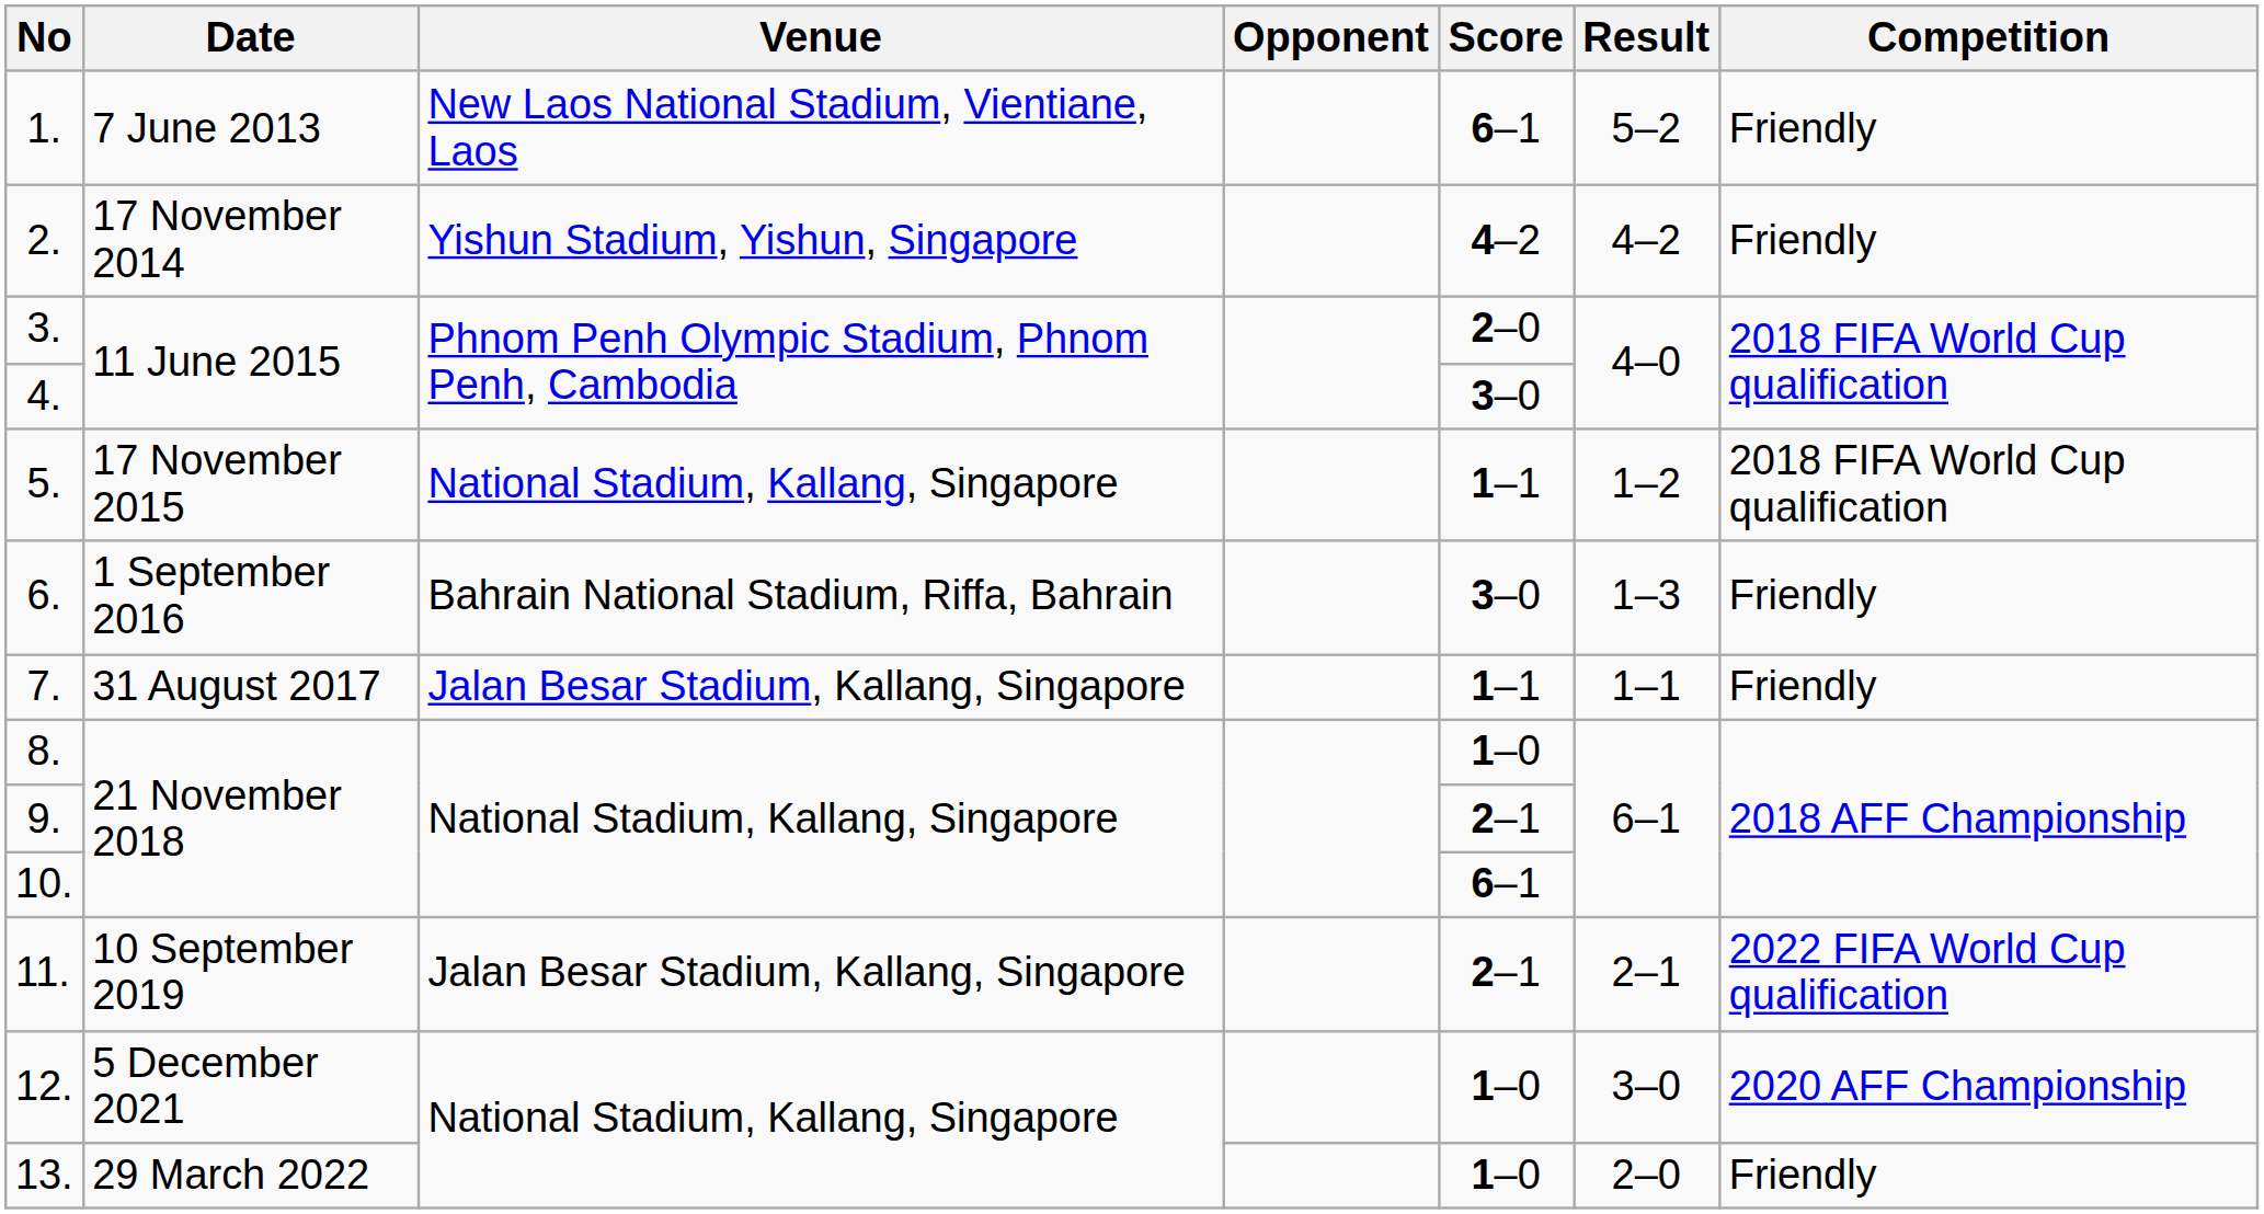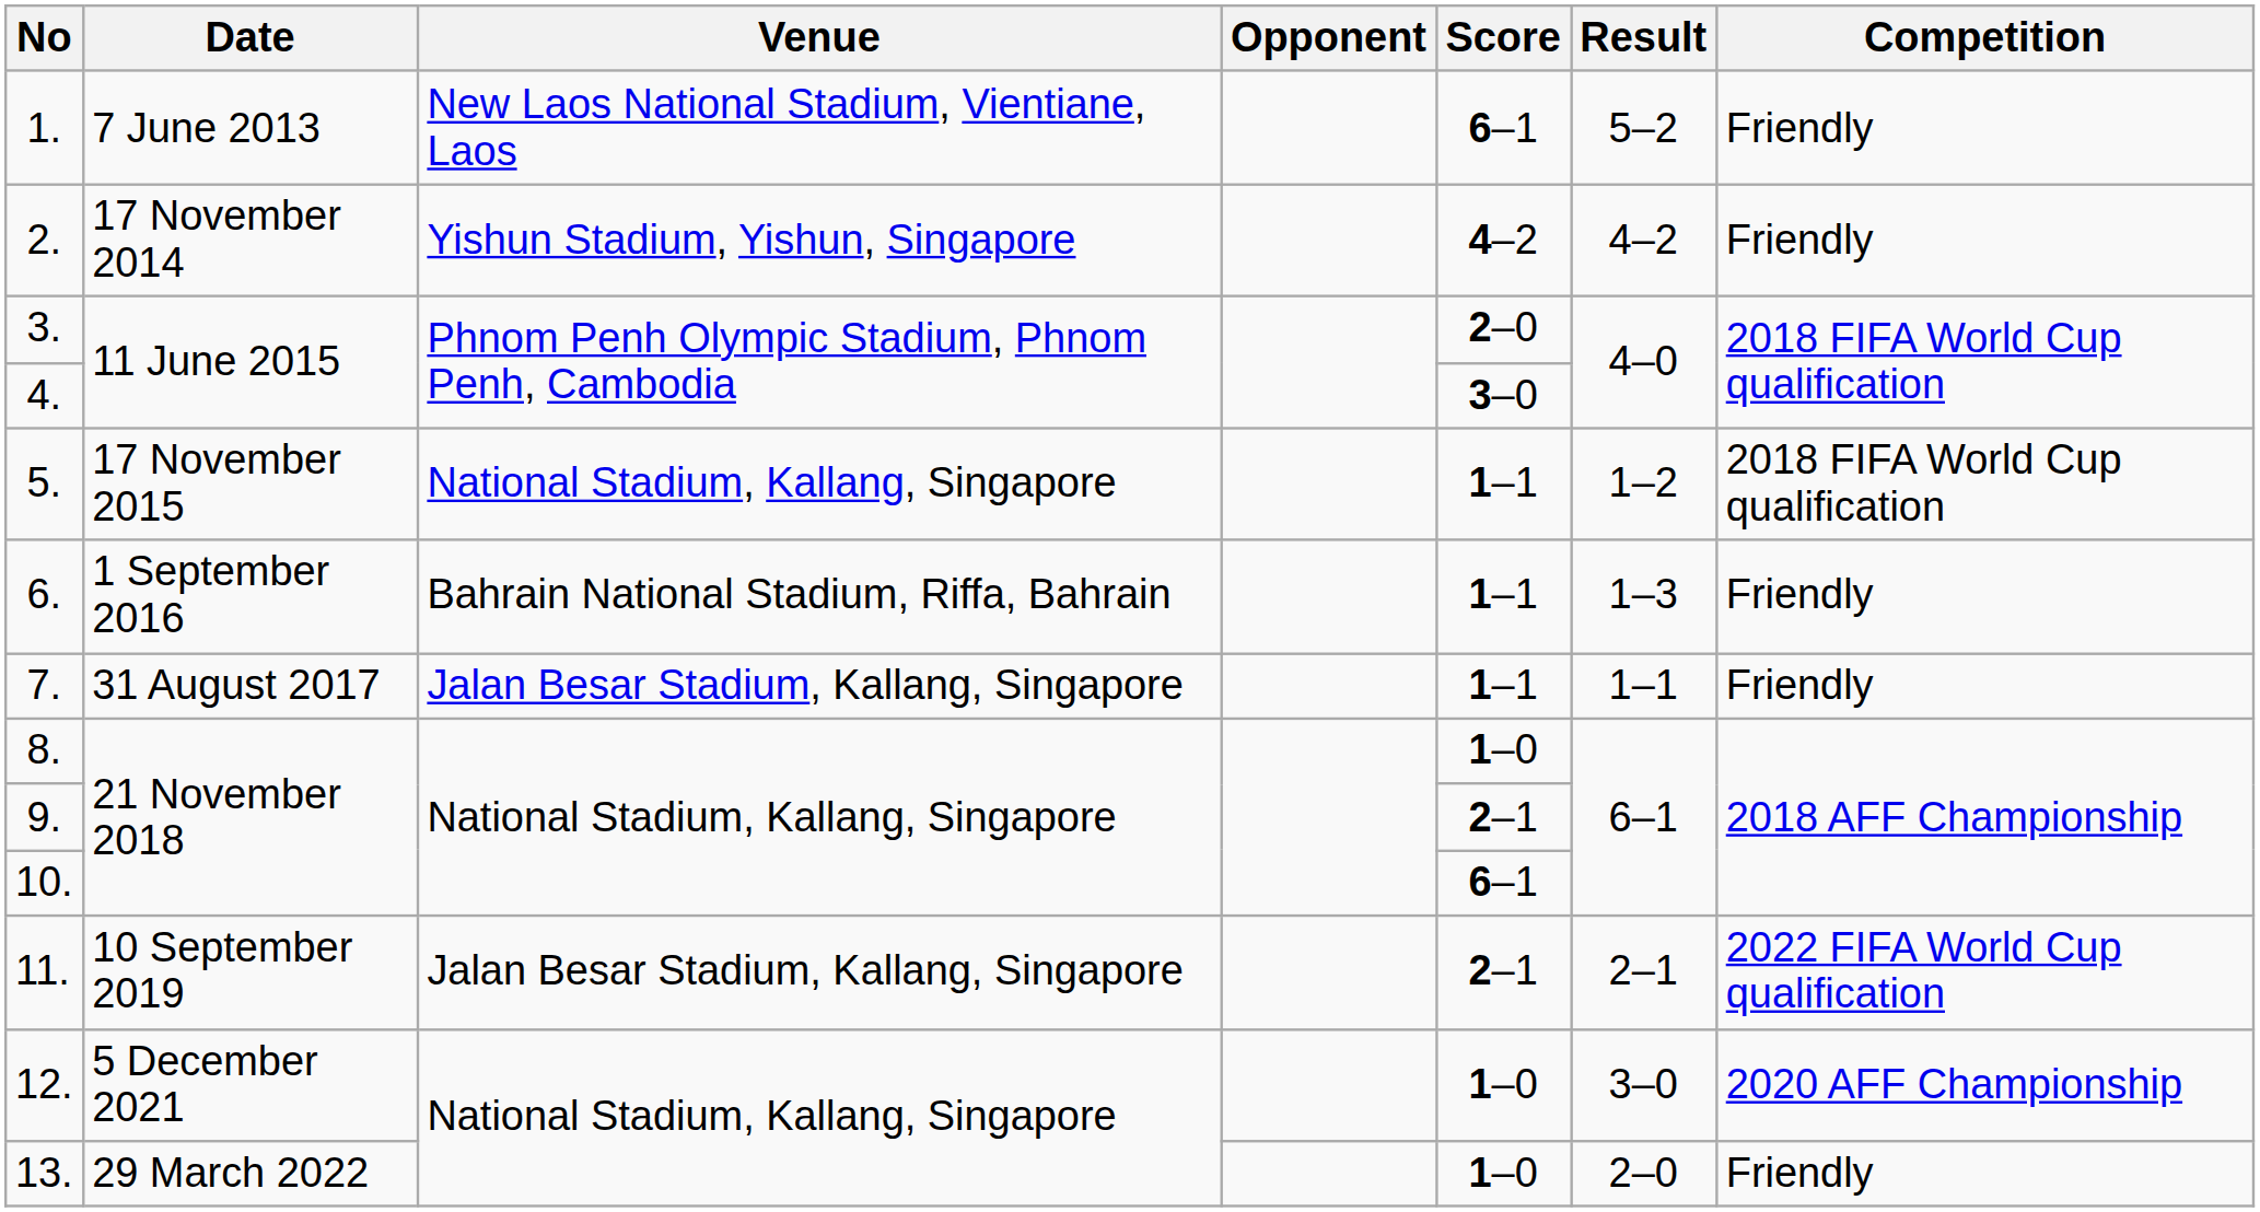 <table class="wikitable">
 <tr>
 <th>No</th>
 <th>Date</th>
 <th>Venue</th>
 <th>Opponent</th>
 <th>Score</th>
 <th>Result</th>
 <th>Competition</th>
 </tr>
 <tr>
 <td align=center>1.</td>
 <td>7 June 2013</td>
 <td><a href='#'>New Laos National Stadium</a>, <a href='#'>Vientiane</a>, <a href='#'>Laos</a></td>
 <td></td>
 <td align=center><strong>6</strong>–1</td>
 <td align=center>5–2</td>
 <td>Friendly</td>
 </tr>
 <tr>
 <td align=center>2.</td>
 <td>17 November 2014</td>
 <td><a href='#'>Yishun Stadium</a>, <a href='#'>Yishun</a>, <a href='#'>Singapore</a></td>
 <td></td>
 <td align=center><strong>4</strong>–2</td>
 <td align=center>4–2</td>
 <td>Friendly</td>
 </tr>
 <tr>
 <td align="center">3.</td>
 <td rowspan="2">11 June 2015</td>
 <td rowspan="2"><a href='#'>Phnom Penh Olympic Stadium</a>, <a href='#'>Phnom Penh</a>, <a href='#'>Cambodia</a></td>
 <td rowspan="2"></td>
 <td align="center"><strong>2</strong>–0</td>
 <td rowspan="2" align="center">4–0</td>
 <td rowspan="2"><a href='#'>2018 FIFA World Cup qualification</a></td>
 </tr>
 <tr>
 <td align="center">4.</td>
 <td align="center"><strong>3</strong>–0</td>
 </tr>
 <tr>
 <td align="center">5.</td>
 <td>17 November 2015</td>
 <td><a href='#'>National Stadium</a>, <a href='#'>Kallang</a>, Singapore</td>
 <td></td>
 <td align="center"><strong>1</strong>–1</td>
 <td align="center">1–2</td>
 <td>2018 FIFA World Cup qualification</td>
 </tr>
 <tr>
 <td align="center">6.</td>
 <td>1 September 2016</td>
 <td>Bahrain National Stadium, Riffa, Bahrain</td>
 <td></td>
-<td align="center"><strong>3</strong>–0</td>
+<td align="center"><strong>1</strong>–1</td>
 <td align="center">1–3</td>
 <td>Friendly</td>
 </tr>
 <tr>
 <td align="center">7.</td>
 <td>31 August 2017</td>
 <td><a href='#'>Jalan Besar Stadium</a>, Kallang, Singapore</td>
 <td></td>
 <td align="center"><strong>1</strong>–1</td>
 <td align="center">1–1</td>
 <td>Friendly</td>
 </tr>
 <tr>
 <td align="center">8.</td>
 <td rowspan="3">21 November 2018</td>
 <td rowspan="3">National Stadium, Kallang, Singapore</td>
 <td rowspan="3"></td>
 <td align="center"><strong>1</strong>–0</td>
 <td rowspan=3 align="center">6–1</td>
 <td rowspan=3><a href='#'>2018 AFF Championship</a></td>
 </tr>
 <tr>
 <td align="center">9.</td>
 <td align="center"><strong>2</strong>–1</td>
 </tr>
 <tr>
 <td align=center>10.</td>
 <td align=center><strong>6</strong>–1</td>
 </tr>
 <tr>
 <td>11.</td>
 <td>10 September 2019</td>
 <td>Jalan Besar Stadium, Kallang, Singapore</td>
 <td></td>
 <td align=center><strong>2</strong>–1</td>
 <td align=center>2–1</td>
 <td><a href='#'>2022 FIFA World Cup qualification</a></td>
 </tr>
 <tr>
 <td>12.</td>
 <td>5 December 2021</td>
 <td rowspan="2">National Stadium, Kallang, Singapore</td>
 <td></td>
 <td align=center><strong>1</strong>–0</td>
 <td align=center>3–0</td>
 <td><a href='#'>2020 AFF Championship</a></td>
 </tr>
 <tr>
 <td>13.</td>
 <td>29 March 2022</td>
 <td></td>
 <td align="center"><strong>1</strong>–0</td>
 <td align=center>2–0</td>
 <td>Friendly</td>
 </tr>
 </table>
